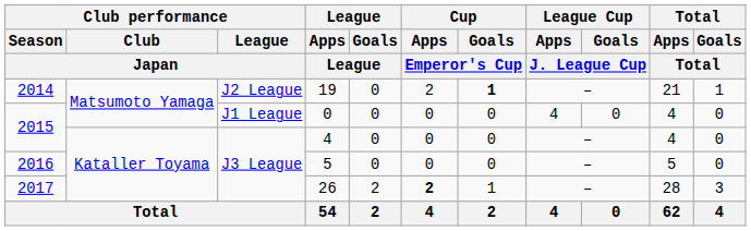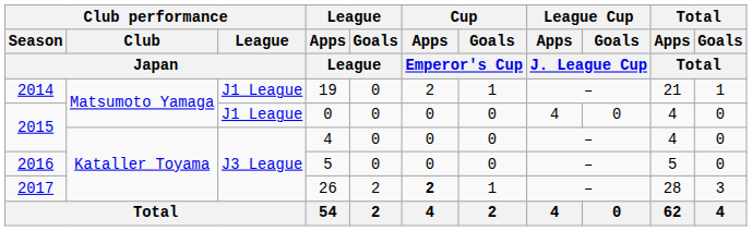 <table class="wikitable" style="text-align:center;">
 <tr>
 <th colspan=3>Club performance</th>
 <th colspan=2>League</th>
 <th colspan=2>Cup</th>
 <th colspan=2>League Cup</th>
 <th colspan=2>Total</th>
 </tr>
 <tr>
 <th>Season</th>
 <th>Club</th>
 <th>League</th>
 <th>Apps</th>
 <th>Goals</th>
 <th>Apps</th>
 <th>Goals</th>
 <th>Apps</th>
 <th>Goals</th>
 <th>Apps</th>
 <th>Goals</th>
 </tr>
 <tr>
 <th colspan=3>Japan</th>
 <th colspan=2>League</th>
 <th colspan=2><a href='#'>Emperor's Cup</a></th>
 <th colspan=2><a href='#'>J. League Cup</a></th>
 <th colspan=2>Total</th>
 </tr>
 <tr>
 <td><a href='#'>2014</a></td>
 <td rowspan="2"><a href='#'>Matsumoto Yamaga</a></td>
-<td><a href='#'>J2 League</a></td>
+<td><a href='#'>J1 League</a></td>
 <td>19</td>
 <td>0</td>
 <td>2</td>
-<td><strong>1</strong></td>
+<td>1</td>
 <td colspan="2">–</td>
 <td>21</td>
 <td>1</td>
 </tr>
 <tr>
 <td rowspan="2"><a href='#'>2015</a></td>
 <td><a href='#'>J1 League</a></td>
 <td>0</td>
 <td>0</td>
 <td>0</td>
 <td>0</td>
 <td>4</td>
 <td>0</td>
 <td>4</td>
 <td>0</td>
 </tr>
 <tr>
 <td rowspan="3"><a href='#'>Kataller Toyama</a></td>
 <td rowspan="3"><a href='#'>J3 League</a></td>
 <td>4</td>
 <td>0</td>
 <td>0</td>
 <td>0</td>
 <td colspan="2">–</td>
 <td>4</td>
 <td>0</td>
 </tr>
 <tr>
 <td><a href='#'>2016</a></td>
 <td>5</td>
 <td>0</td>
 <td>0</td>
 <td>0</td>
 <td colspan="2">–</td>
 <td>5</td>
 <td>0</td>
 </tr>
 <tr>
 <td><a href='#'>2017</a></td>
 <td>26</td>
 <td>2</td>
 <td><strong>2</strong></td>
 <td>1</td>
 <td colspan="2">–</td>
 <td>28</td>
 <td>3</td>
 </tr>
 <tr>
 <th colspan=3>Total</th>
 <th>54</th>
 <th>2</th>
 <th>4</th>
 <th>2</th>
 <th>4</th>
 <th>0</th>
 <th>62</th>
 <th>4</th>
 </tr>
 </table>
